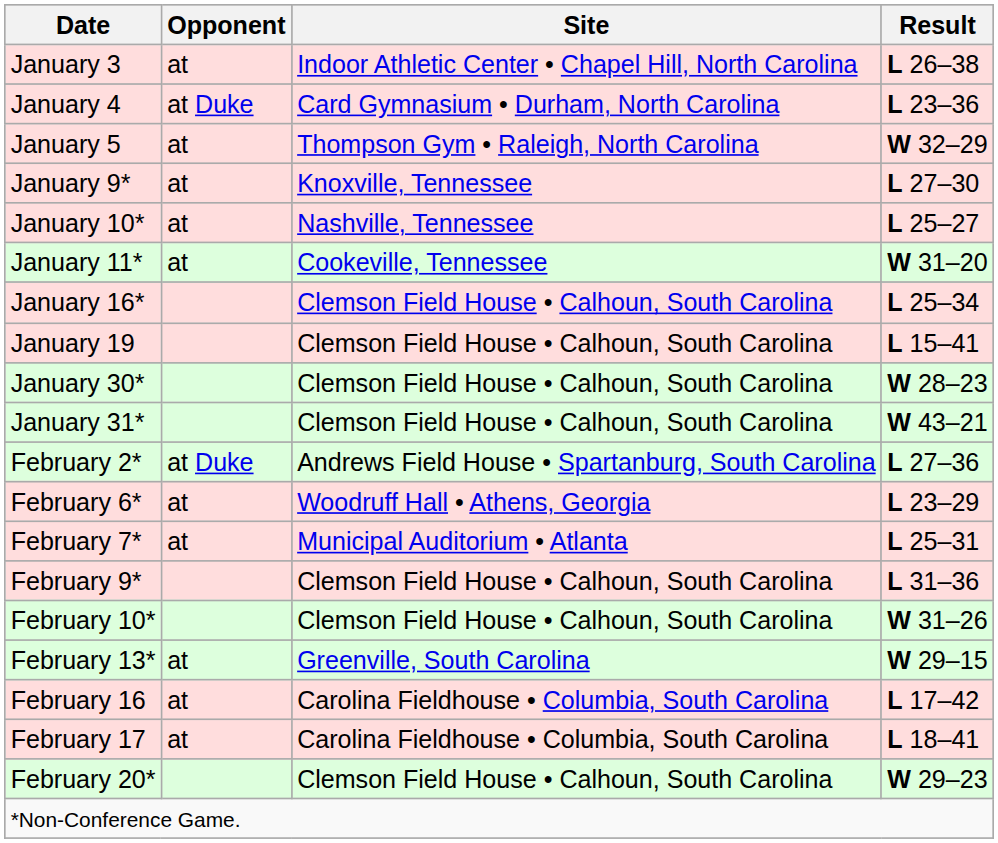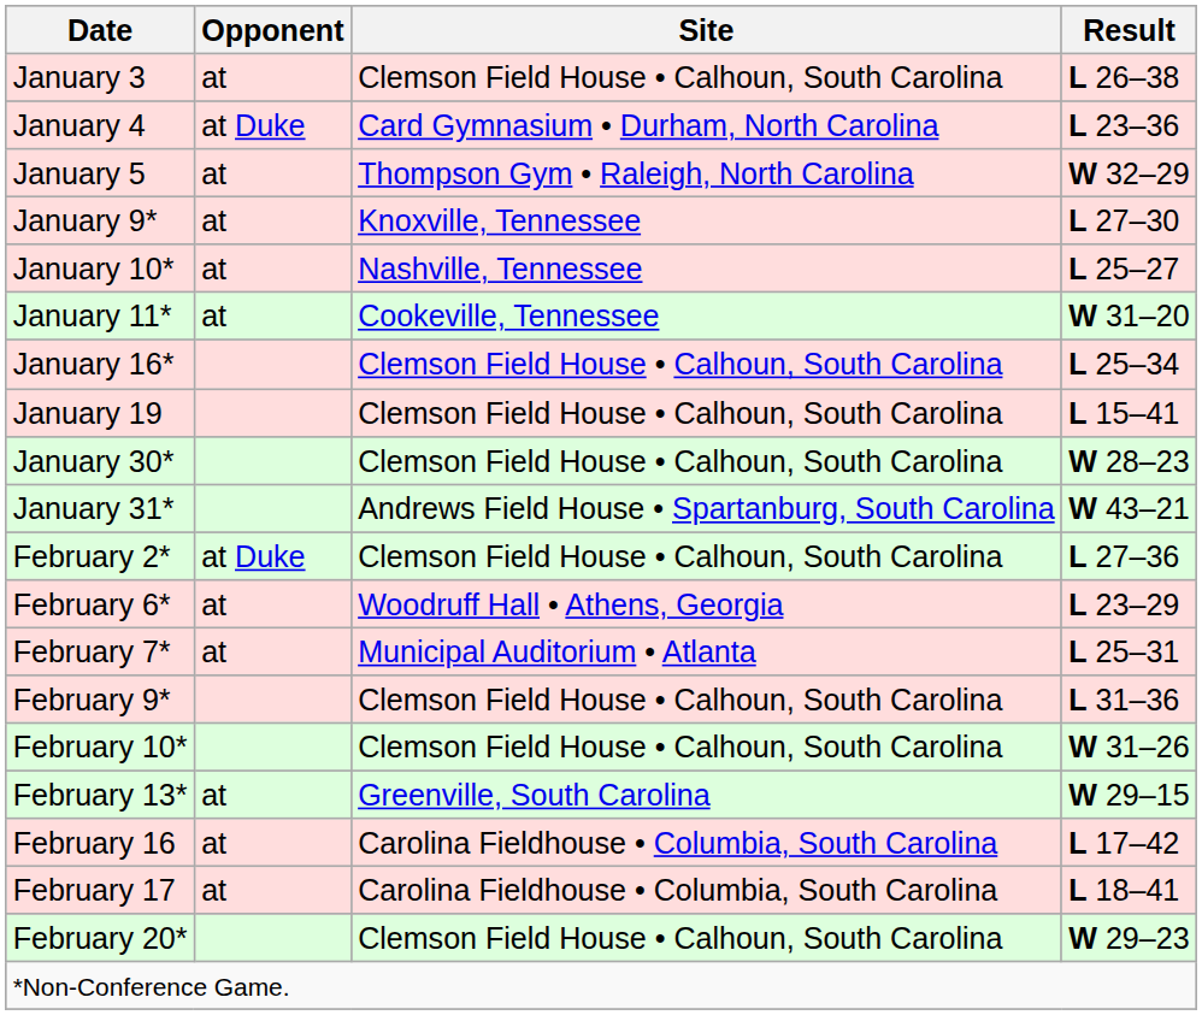 <table class="wikitable" style="font-size:95%;">
 <tr>
 <th>Date</th>
 <th>Opponent</th>
 <th>Site</th>
 <th>Result</th>
 </tr>
 <tr style="background: #ffdddd;">
 <td>January 3</td>
 <td>at </td>
-<td><a href='#'>Indoor Athletic Center</a> • <a href='#'>Chapel Hill, North Carolina</a></td>
+<td>Clemson Field House • Calhoun, South Carolina</td>
 <td><strong>L</strong> 26–38</td>
 </tr>
 <tr style="background: #ffdddd;">
 <td>January 4</td>
 <td>at <a href='#'>Duke</a></td>
 <td><a href='#'>Card Gymnasium</a> • <a href='#'>Durham, North Carolina</a></td>
 <td><strong>L</strong> 23–36</td>
 </tr>
 <tr style="background: #ffdddd;">
 <td>January 5</td>
 <td>at </td>
 <td><a href='#'>Thompson Gym</a> • <a href='#'>Raleigh, North Carolina</a></td>
 <td><strong>W</strong> 32–29</td>
 </tr>
 <tr style="background: #ffdddd;">
 <td>January 9*</td>
 <td>at </td>
 <td><a href='#'>Knoxville, Tennessee</a></td>
 <td><strong>L</strong> 27–30</td>
 </tr>
 <tr style="background: #ffdddd;">
 <td>January 10*</td>
 <td>at </td>
 <td><a href='#'>Nashville, Tennessee</a></td>
 <td><strong>L</strong> 25–27</td>
 </tr>
 <tr style="background: #ddffdd;">
 <td>January 11*</td>
 <td>at </td>
 <td><a href='#'>Cookeville, Tennessee</a></td>
 <td><strong>W</strong> 31–20</td>
 </tr>
 <tr style="background: #ffdddd;">
 <td>January 16*</td>
 <td></td>
 <td><a href='#'>Clemson Field House</a> • <a href='#'>Calhoun, South Carolina</a></td>
 <td><strong>L</strong> 25–34</td>
 </tr>
 <tr style="background: #ffdddd;">
 <td>January 19</td>
 <td></td>
 <td>Clemson Field House • Calhoun, South Carolina</td>
 <td><strong>L</strong> 15–41</td>
 </tr>
 <tr style="background: #ddffdd;">
 <td>January 30*</td>
 <td></td>
 <td>Clemson Field House • Calhoun, South Carolina</td>
 <td><strong>W</strong> 28–23</td>
 </tr>
 <tr style="background: #ddffdd;">
 <td>January 31*</td>
 <td></td>
-<td>Clemson Field House • Calhoun, South Carolina</td>
+<td>Andrews Field House • <a href='#'>Spartanburg, South Carolina</a></td>
 <td><strong>W</strong> 43–21</td>
 </tr>
 <tr style="background: #ddffdd;">
 <td>February 2*</td>
 <td>at <a href='#'>Duke</a></td>
-<td>Andrews Field House • <a href='#'>Spartanburg, South Carolina</a></td>
+<td>Clemson Field House • Calhoun, South Carolina</td>
 <td><strong>L</strong> 27–36</td>
 </tr>
 <tr style="background: #ffdddd;">
 <td>February 6*</td>
 <td>at </td>
 <td><a href='#'>Woodruff Hall</a> • <a href='#'>Athens, Georgia</a></td>
 <td><strong>L</strong> 23–29</td>
 </tr>
 <tr style="background: #ffdddd;">
 <td>February 7*</td>
 <td>at </td>
 <td><a href='#'>Municipal Auditorium</a> • <a href='#'>Atlanta</a></td>
 <td><strong>L</strong> 25–31</td>
 </tr>
 <tr style="background: #ffdddd;">
 <td>February 9*</td>
 <td></td>
 <td>Clemson Field House • Calhoun, South Carolina</td>
 <td><strong>L</strong> 31–36</td>
 </tr>
 <tr style="background: #ddffdd;">
 <td>February 10*</td>
 <td></td>
 <td>Clemson Field House • Calhoun, South Carolina</td>
 <td><strong>W</strong> 31–26</td>
 </tr>
 <tr style="background: #ddffdd;">
 <td>February 13*</td>
 <td>at </td>
 <td><a href='#'>Greenville, South Carolina</a></td>
 <td><strong>W</strong> 29–15</td>
 </tr>
 <tr style="background: #ffdddd;">
 <td>February 16</td>
 <td>at </td>
 <td>Carolina Fieldhouse • <a href='#'>Columbia, South Carolina</a></td>
 <td><strong>L</strong> 17–42</td>
 </tr>
 <tr style="background: #ffdddd;">
 <td>February 17</td>
 <td>at </td>
 <td>Carolina Fieldhouse • Columbia, South Carolina</td>
 <td><strong>L</strong> 18–41</td>
 </tr>
 <tr style="background: #ddffdd;">
 <td>February 20*</td>
 <td></td>
 <td>Clemson Field House • Calhoun, South Carolina</td>
 <td><strong>W</strong> 29–23</td>
 </tr>
 <tr style="background:#f9f9f9;">
 <td colspan=4><small>*Non-Conference Game.</small></td>
 </tr>
 </table>
